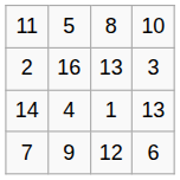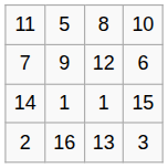 <table class="wikitable" style="margin-left:auto;margin-right:auto;text-align:center;width:8em;height:8em;table-layout:fixed;">
 <tr>
 <td>11</td>
 <td>5</td>
 <td>8</td>
 <td>10</td>
 </tr>
 <tr>
+<td>7</td>
+<td>9</td>
+<td>12</td>
+<td>6</td>
+</tr>
+<tr>
+<td>14</td>
+<td>1</td>
+<td>1</td>
+<td>15</td>
+</tr>
+<tr>
 <td>2</td>
 <td>16</td>
 <td>13</td>
 <td>3</td>
 </tr>
-<tr>
-<td>14</td>
-<td>4</td>
-<td>1</td>
-<td>13</td>
-</tr>
-<tr>
-<td>7</td>
-<td>9</td>
-<td>12</td>
-<td>6</td>
-</tr>
 </table>
